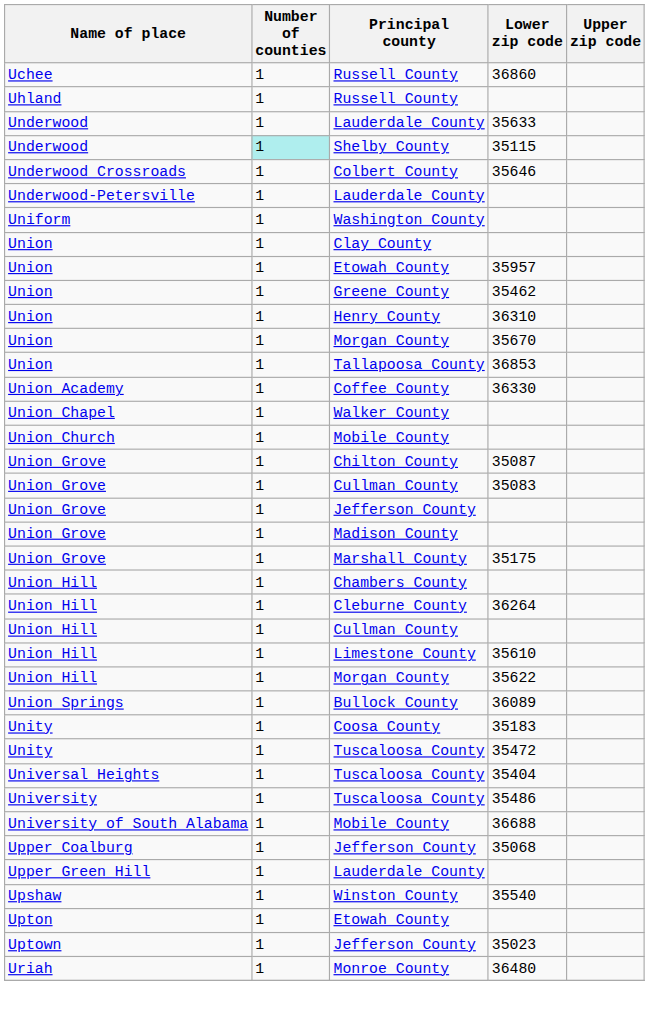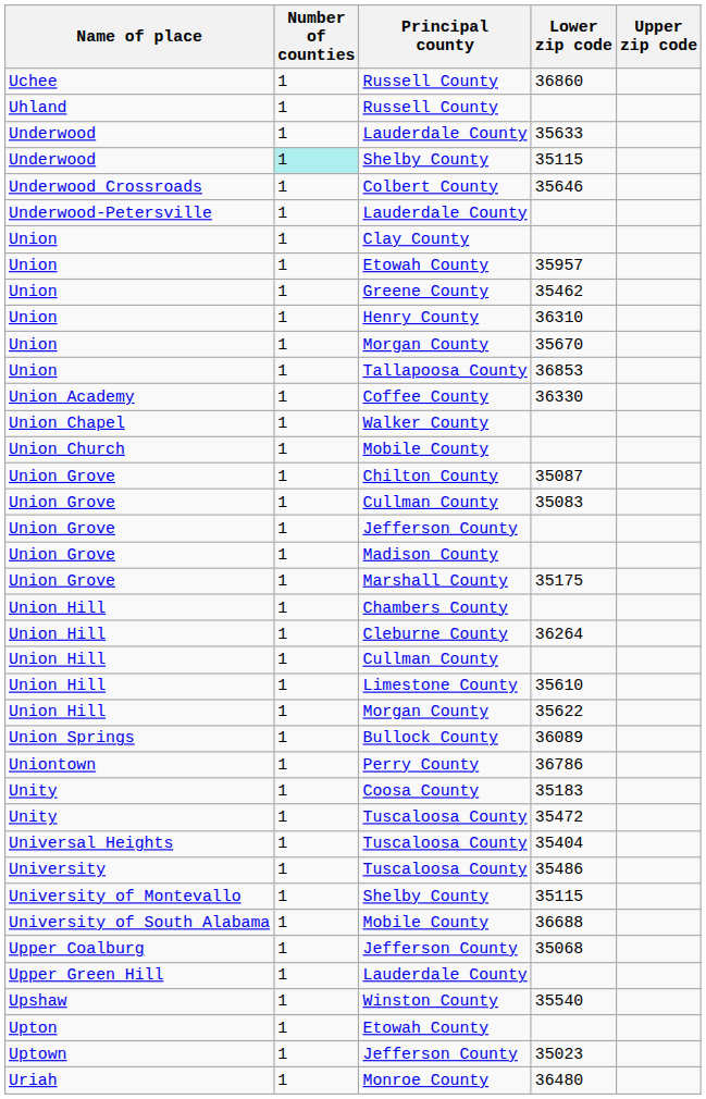 <table class="wikitable">
 <tr>
 <th>Name of place</th>
 <th>Number<br>of<br>counties</th>
 <th>Principal<br>county</th>
 <th>Lower <br>zip code</th>
 <th>Upper <br>zip code</th>
 </tr>
 <tr>
 <td><a href='#'>Uchee</a></td>
 <td>1</td>
 <td><a href='#'>Russell County</a></td>
 <td>36860</td>
 <td> </td>
 </tr>
 <tr>
 <td><a href='#'>Uhland</a></td>
 <td>1</td>
 <td><a href='#'>Russell County</a></td>
 <td> </td>
 <td> </td>
 </tr>
 <tr>
 <td><a href='#'>Underwood</a></td>
 <td>1</td>
 <td><a href='#'>Lauderdale County</a></td>
 <td>35633</td>
 <td> </td>
 </tr>
 <tr>
 <td><a href='#'>Underwood</a></td>
 <td style="background: paleturquoise;">1</td>
 <td><a href='#'>Shelby County</a></td>
 <td>35115</td>
 <td> </td>
 </tr>
 <tr>
 <td><a href='#'>Underwood Crossroads</a></td>
 <td>1</td>
 <td><a href='#'>Colbert County</a></td>
 <td>35646</td>
 <td> </td>
 </tr>
 <tr>
 <td><a href='#'>Underwood-Petersville</a></td>
 <td>1</td>
 <td><a href='#'>Lauderdale County</a></td>
-<td> </td>
-<td> </td>
-</tr>
-<tr>
-<td><a href='#'>Uniform</a></td>
-<td>1</td>
-<td><a href='#'>Washington County</a></td>
 <td> </td>
 <td> </td>
 </tr>
 <tr>
 <td><a href='#'>Union</a></td>
 <td>1</td>
 <td><a href='#'>Clay County</a></td>
 <td> </td>
 <td> </td>
 </tr>
 <tr>
 <td><a href='#'>Union</a></td>
 <td>1</td>
 <td><a href='#'>Etowah County</a></td>
 <td>35957</td>
 <td> </td>
 </tr>
 <tr>
 <td><a href='#'>Union</a></td>
 <td>1</td>
 <td><a href='#'>Greene County</a></td>
 <td>35462</td>
 <td> </td>
 </tr>
 <tr>
 <td><a href='#'>Union</a></td>
 <td>1</td>
 <td><a href='#'>Henry County</a></td>
 <td>36310</td>
 <td> </td>
 </tr>
 <tr>
 <td><a href='#'>Union</a></td>
 <td>1</td>
 <td><a href='#'>Morgan County</a></td>
 <td>35670</td>
 <td> </td>
 </tr>
 <tr>
 <td><a href='#'>Union</a></td>
 <td>1</td>
 <td><a href='#'>Tallapoosa County</a></td>
 <td>36853</td>
 <td> </td>
 </tr>
 <tr>
 <td><a href='#'>Union Academy</a></td>
 <td>1</td>
 <td><a href='#'>Coffee County</a></td>
 <td>36330</td>
 <td> </td>
 </tr>
 <tr>
 <td><a href='#'>Union Chapel</a></td>
 <td>1</td>
 <td><a href='#'>Walker County</a></td>
 <td> </td>
 <td> </td>
 </tr>
 <tr>
 <td><a href='#'>Union Church</a></td>
 <td>1</td>
 <td><a href='#'>Mobile County</a></td>
 <td> </td>
 <td> </td>
 </tr>
 <tr>
 <td><a href='#'>Union Grove</a></td>
 <td>1</td>
 <td><a href='#'>Chilton County</a></td>
 <td>35087</td>
 <td> </td>
 </tr>
 <tr>
 <td><a href='#'>Union Grove</a></td>
 <td>1</td>
 <td><a href='#'>Cullman County</a></td>
 <td>35083</td>
 <td> </td>
 </tr>
 <tr>
 <td><a href='#'>Union Grove</a></td>
 <td>1</td>
 <td><a href='#'>Jefferson County</a></td>
 <td> </td>
 <td> </td>
 </tr>
 <tr>
 <td><a href='#'>Union Grove</a></td>
 <td>1</td>
 <td><a href='#'>Madison County</a></td>
 <td> </td>
 <td> </td>
 </tr>
 <tr>
 <td><a href='#'>Union Grove</a></td>
 <td>1</td>
 <td><a href='#'>Marshall County</a></td>
 <td>35175</td>
 <td> </td>
 </tr>
 <tr>
 <td><a href='#'>Union Hill</a></td>
 <td>1</td>
 <td><a href='#'>Chambers County</a></td>
 <td> </td>
 <td> </td>
 </tr>
 <tr>
 <td><a href='#'>Union Hill</a></td>
 <td>1</td>
 <td><a href='#'>Cleburne County</a></td>
 <td>36264</td>
 <td> </td>
 </tr>
 <tr>
 <td><a href='#'>Union Hill</a></td>
 <td>1</td>
 <td><a href='#'>Cullman County</a></td>
 <td> </td>
 <td> </td>
 </tr>
 <tr>
 <td><a href='#'>Union Hill</a></td>
 <td>1</td>
 <td><a href='#'>Limestone County</a></td>
 <td>35610</td>
 <td> </td>
 </tr>
 <tr>
 <td><a href='#'>Union Hill</a></td>
 <td>1</td>
 <td><a href='#'>Morgan County</a></td>
 <td>35622</td>
 <td> </td>
 </tr>
 <tr>
 <td><a href='#'>Union Springs</a></td>
 <td>1</td>
 <td><a href='#'>Bullock County</a></td>
 <td>36089</td>
 <td> </td>
 </tr>
 <tr>
+<td><a href='#'>Uniontown</a></td>
+<td>1</td>
+<td><a href='#'>Perry County</a></td>
+<td>36786</td>
+<td> </td>
+</tr>
+<tr>
 <td><a href='#'>Unity</a></td>
 <td>1</td>
 <td><a href='#'>Coosa County</a></td>
 <td>35183</td>
 <td> </td>
 </tr>
 <tr>
 <td><a href='#'>Unity</a></td>
 <td>1</td>
 <td><a href='#'>Tuscaloosa County</a></td>
 <td>35472</td>
 <td> </td>
 </tr>
 <tr>
 <td><a href='#'>Universal Heights</a></td>
 <td>1</td>
 <td><a href='#'>Tuscaloosa County</a></td>
 <td>35404</td>
 <td> </td>
 </tr>
 <tr>
 <td><a href='#'>University</a></td>
 <td>1</td>
 <td><a href='#'>Tuscaloosa County</a></td>
 <td>35486</td>
+<td> </td>
+</tr>
+<tr>
+<td><a href='#'>University of Montevallo</a></td>
+<td>1</td>
+<td><a href='#'>Shelby County</a></td>
+<td>35115</td>
 <td> </td>
 </tr>
 <tr>
 <td><a href='#'>University of South Alabama</a></td>
 <td>1</td>
 <td><a href='#'>Mobile County</a></td>
 <td>36688</td>
 <td> </td>
 </tr>
 <tr>
 <td><a href='#'>Upper Coalburg</a></td>
 <td>1</td>
 <td><a href='#'>Jefferson County</a></td>
 <td>35068</td>
 <td> </td>
 </tr>
 <tr>
 <td><a href='#'>Upper Green Hill</a></td>
 <td>1</td>
 <td><a href='#'>Lauderdale County</a></td>
 <td> </td>
 <td> </td>
 </tr>
 <tr>
 <td><a href='#'>Upshaw</a></td>
 <td>1</td>
 <td><a href='#'>Winston County</a></td>
 <td>35540</td>
 <td> </td>
 </tr>
 <tr>
 <td><a href='#'>Upton</a></td>
 <td>1</td>
 <td><a href='#'>Etowah County</a></td>
 <td> </td>
 <td> </td>
 </tr>
 <tr>
 <td><a href='#'>Uptown</a></td>
 <td>1</td>
 <td><a href='#'>Jefferson County</a></td>
 <td>35023</td>
 <td> </td>
 </tr>
 <tr>
 <td><a href='#'>Uriah</a></td>
 <td>1</td>
 <td><a href='#'>Monroe County</a></td>
 <td>36480</td>
 <td> </td>
 </tr>
 <tr>
 </tr>
 </table>
